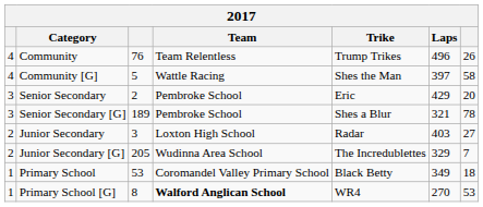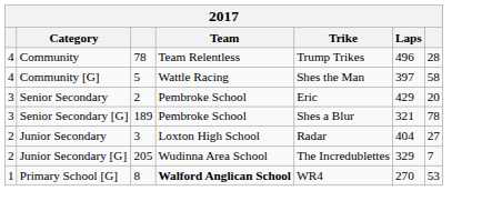 <table class="wikitable">
 <tr>
 <th colspan="7"><big>2017</big></th>
 </tr>
 <tr>
 <th></th>
 <th>Category</th>
 <th></th>
 <th>Team</th>
 <th>Trike</th>
 <th>Laps</th>
 <th></th>
 </tr>
 <tr>
 <td>4</td>
 <td>Community</td>
-<td>76</td>
+<td>78</td>
 <td> Team Relentless</td>
 <td>Trump Trikes</td>
 <td>496</td>
-<td>26</td>
+<td>28</td>
 </tr>
 <tr>
 <td>4</td>
 <td>Community [G]</td>
 <td>5</td>
 <td> Wattle Racing</td>
 <td>Shes the Man</td>
 <td>397</td>
 <td>58</td>
 </tr>
 <tr>
 <td>3</td>
 <td>Senior Secondary</td>
 <td>2</td>
 <td> Pembroke School</td>
 <td>Eric</td>
 <td>429</td>
 <td>20</td>
 </tr>
 <tr>
 <td>3</td>
 <td>Senior Secondary [G]</td>
 <td>189</td>
 <td> Pembroke School</td>
 <td>Shes a Blur</td>
 <td>321</td>
 <td>78</td>
 </tr>
 <tr>
 <td>2</td>
 <td>Junior Secondary</td>
 <td>3</td>
 <td> Loxton High School</td>
 <td>Radar</td>
-<td>403</td>
+<td>404</td>
 <td>27</td>
 </tr>
 <tr>
 <td>2</td>
 <td>Junior Secondary [G]</td>
 <td>205</td>
 <td> Wudinna Area School</td>
 <td>The Incredublettes</td>
 <td>329</td>
 <td>7</td>
 </tr>
 <tr>
 <td>1</td>
-<td>Primary School</td>
-<td>53</td>
-<td> Coromandel Valley Primary School</td>
-<td>Black Betty</td>
-<td>349</td>
-<td>18</td>
-</tr>
-<tr>
-<td>1</td>
 <td>Primary School [G]</td>
 <td>8</td>
 <td><strong> Walford Anglican School</strong></td>
 <td>WR4</td>
 <td>270</td>
 <td>53</td>
 </tr>
 </table>
